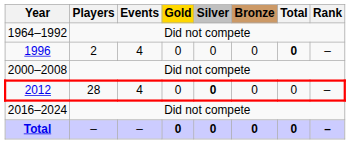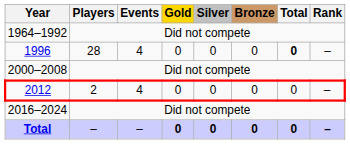 <table class="wikitable sortable collapsible collapsed">
 <tr>
 <th>Year</th>
 <th>Players</th>
 <th>Events</th>
 <th style="text-align:center; background-color:gold;"><strong>Gold</strong></th>
 <th style="text-align:center; background-color:silver;"><strong>Silver</strong></th>
 <th style="text-align:center; background-color:#c96;"><strong>Bronze</strong></th>
 <th>Total</th>
 <th>Rank</th>
 </tr>
 <tr style="text-align:center">
 <td>1964–1992</td>
 <td colspan=7>Did not compete</td>
 </tr>
 <tr style="text-align:center">
 <td><a href='#'>1996</a></td>
-<td>2</td>
+<td>28</td>
 <td>4</td>
 <td>0</td>
 <td>0</td>
 <td>0</td>
 <td><strong>0</strong></td>
 <td>–</td>
 </tr>
 <tr style="text-align:center">
 <td>2000–2008</td>
 <td colspan=7>Did not compete</td>
 </tr>
 <tr style="text-align:center;border: 3px solid red">
 <td><a href='#'>2012</a></td>
-<td>28</td>
+<td>2</td>
 <td>4</td>
 <td>0</td>
-<td><strong>0</strong></td>
+<td>0</td>
 <td>0</td>
 <td>0</td>
 <td>–</td>
 </tr>
 <tr style="text-align:center">
 <td>2016–2024</td>
 <td colspan=7>Did not compete</td>
 </tr>
 <tr style="text-align:center; background-color:#ccf;">
 <td><strong><a href='#'>Total</a></strong></td>
 <td>–</td>
 <td>–</td>
 <td><strong>0</strong></td>
 <td><strong>0</strong></td>
 <td><strong>0</strong></td>
 <td><strong>0</strong></td>
 <td><strong>–</strong></td>
 </tr>
 </table>
